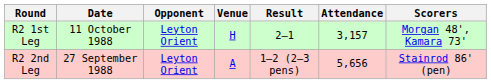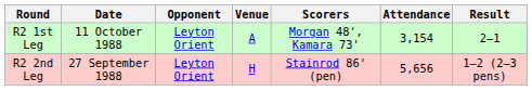 <table class="wikitable" style="font-size:100%; text-align:center">
 <tr>
 <th>Round</th>
 <th>Date</th>
 <th>Opponent</th>
 <th>Venue</th>
+<th>Scorers</th>
+<th>Attendance</th>
 <th>Result</th>
-<th>Attendance</th>
-<th>Scorers</th>
 </tr>
 <tr style="background-color: #CCFFCC;">
 <td>R2 1st Leg</td>
 <td>11 October 1988</td>
 <td><a href='#'>Leyton Orient</a></td>
-<td><a href='#'>H</a></td>
+<td><a href='#'>A</a></td>
+<td><a href='#'>Morgan</a> 48', <a href='#'>Kamara</a> 73'</td>
+<td>3,154</td>
 <td>2–1</td>
-<td>3,157</td>
-<td><a href='#'>Morgan</a> 48', <a href='#'>Kamara</a> 73'</td>
 </tr>
 <tr style="background-color: #FFCCCC;">
 <td>R2 2nd Leg</td>
 <td>27 September 1988</td>
 <td><a href='#'>Leyton Orient</a></td>
-<td><a href='#'>A</a></td>
+<td><a href='#'>H</a></td>
+<td><a href='#'>Stainrod</a> 86' (pen)</td>
+<td>5,656</td>
 <td>1–2 (2–3 pens)</td>
-<td>5,656</td>
-<td><a href='#'>Stainrod</a> 86' (pen)</td>
 </tr>
 </table>
